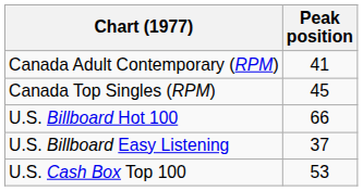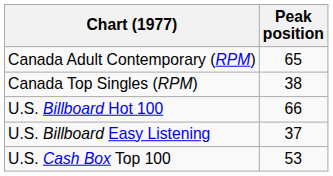 <table class="wikitable sortable">
 <tr>
 <th>Chart (1977)</th>
 <th>Peak<br>position</th>
 </tr>
 <tr>
 <td>Canada Adult Contemporary (<a href='#'><em>RPM</em></a>)</td>
-<td style="text-align:center;">41</td>
+<td style="text-align:center;">65</td>
 </tr>
 <tr>
 <td>Canada Top Singles (<em>RPM</em>)</td>
-<td style="text-align:center;">45</td>
+<td style="text-align:center;">38</td>
 </tr>
 <tr>
 <td>U.S. <a href='#'><em>Billboard</em> Hot 100</a></td>
 <td style="text-align:center;">66</td>
 </tr>
 <tr>
 <td>U.S. <em>Billboard</em> <a href='#'>Easy Listening</a></td>
 <td style="text-align:center;">37</td>
 </tr>
 <tr>
 <td>U.S. <em><a href='#'>Cash Box</a></em> Top 100</td>
 <td style="text-align:center;">53</td>
 </tr>
 </table>
